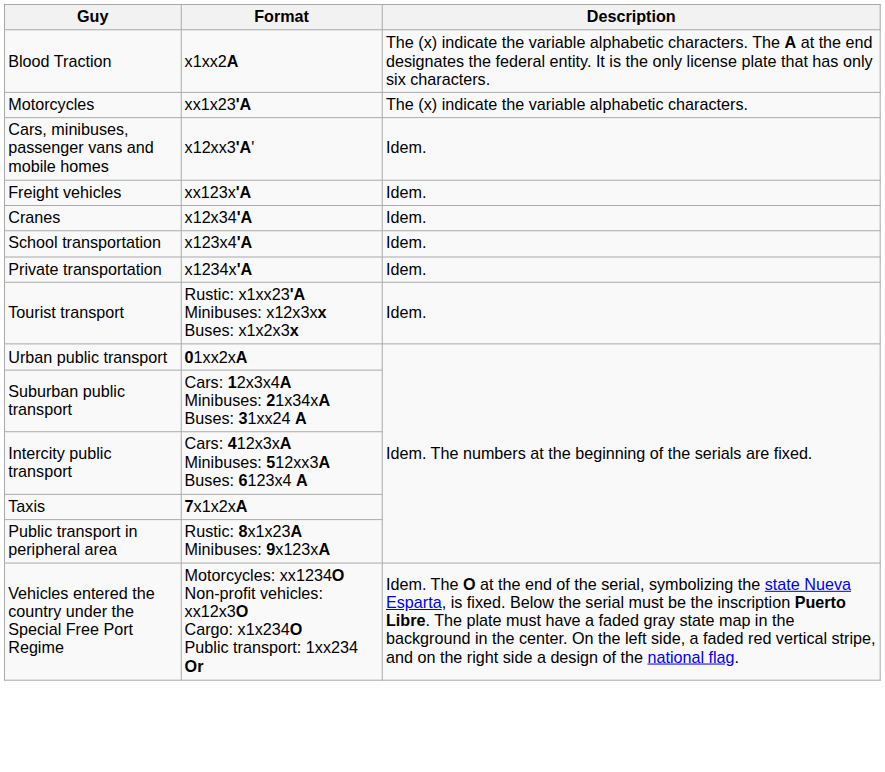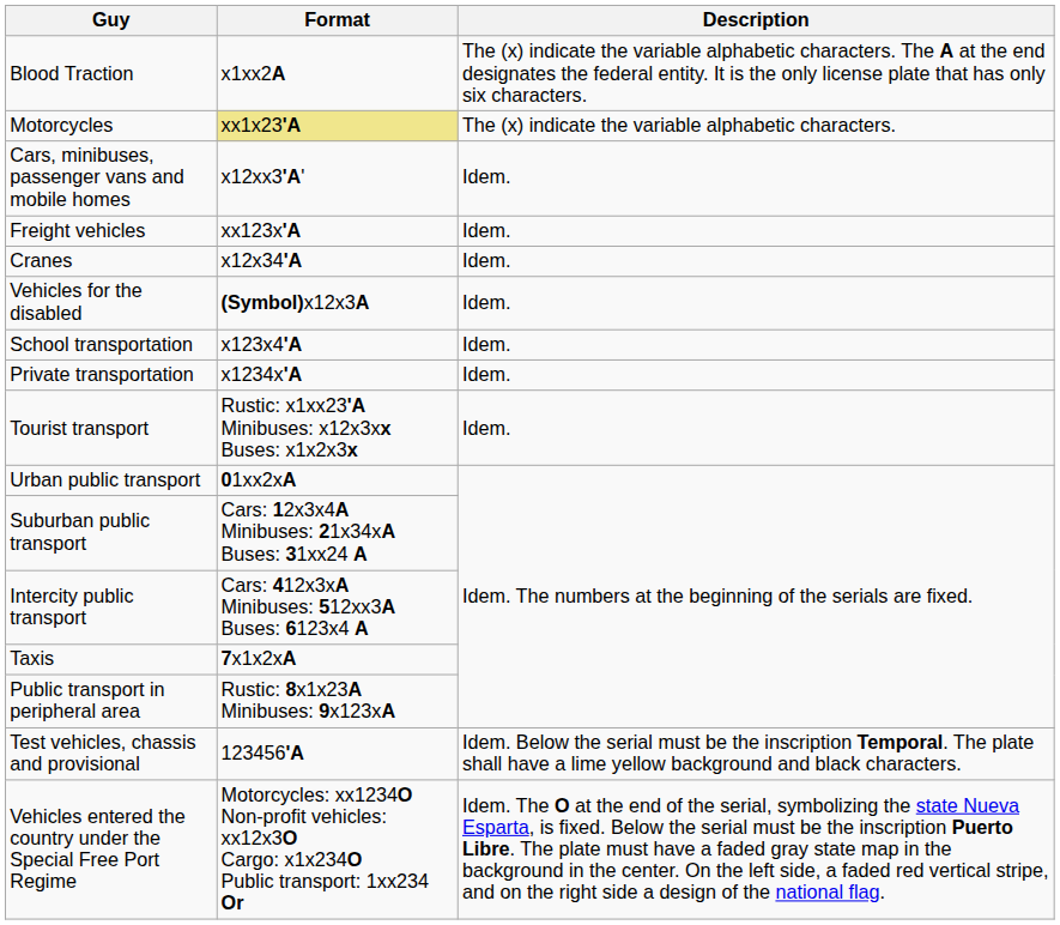 <table class="wikitable">
 <tr>
 <th>Guy</th>
 <th width=23%>Format</th>
 <th>Description</th>
 </tr>
 <tr>
 <td>Blood Traction</td>
 <td>x1xx2<strong>A</strong></td>
 <td>The (x) indicate the variable alphabetic characters. The <strong>A</strong> at the end designates the federal entity. It is the only license plate that has only six characters.</td>
 </tr>
 <tr>
 <td>Motorcycles</td>
-<td>xx1x23<strong>'A</strong></td>
+<td style="background: khaki;">xx1x23<strong>'A</strong></td>
 <td>The (x) indicate the variable alphabetic characters.</td>
 </tr>
 <tr>
 <td>Cars, minibuses, passenger vans and mobile homes</td>
 <td>x12xx3<strong>'A</strong>'</td>
 <td>Idem.</td>
 </tr>
 <tr>
 <td>Freight vehicles</td>
 <td>xx123x<strong>'A</strong></td>
 <td>Idem.</td>
 </tr>
 <tr>
 <td>Cranes</td>
 <td>x12x34<strong>'A</strong></td>
+<td>Idem.</td>
+</tr>
+<tr>
+<td>Vehicles for the disabled</td>
+<td><strong>(Symbol)</strong>x12x3<strong>A</strong></td>
 <td>Idem.</td>
 </tr>
 <tr>
 <td>School transportation</td>
 <td>x123x4<strong>'A</strong></td>
 <td>Idem.</td>
 </tr>
 <tr>
 <td>Private transportation</td>
 <td>x1234x<strong>'A</strong></td>
 <td>Idem.</td>
 </tr>
 <tr>
 <td>Tourist transport</td>
 <td>Rustic: x1xx23<strong>'A</strong><br>Minibuses: x12x3x<strong>x</strong><br>Buses: x1x2x3<strong>x</strong></td>
 <td>Idem.</td>
 </tr>
 <tr>
 <td>Urban public transport</td>
 <td><strong>0</strong>1xx2x<strong>A</strong><br></td>
 <td rowspan=5>Idem. The numbers at the beginning of the serials are fixed.</td>
 </tr>
 <tr>
 <td>Suburban public transport</td>
 <td>Cars: <strong>1</strong>2x3x4<strong>A</strong><br>Minibuses: <strong>2</strong>1x34x<strong>A</strong><br>Buses: <strong>3</strong>1xx24 <strong>A</strong></td>
 </tr>
 <tr>
 <td>Intercity public transport</td>
 <td>Cars: <strong>4</strong>12x3x<strong>A</strong><br>Minibuses: <strong>5</strong>12xx3<strong>A</strong><br>Buses: <strong>6</strong>123x4 <strong>A</strong></td>
 </tr>
 <tr>
 <td>Taxis</td>
 <td><strong>7</strong>x1x2x<strong>A</strong></td>
 </tr>
 <tr>
 <td>Public transport in peripheral area</td>
 <td>Rustic: <strong>8</strong>x1x23<strong>A</strong><br>Minibuses: <strong>9</strong>x123x<strong>A</strong></td>
 </tr>
 <tr>
+<td>Test vehicles, chassis and provisional</td>
+<td>123456<strong>'A</strong></td>
+<td>Idem. Below the serial must be the inscription <strong>Temporal</strong>. The plate shall have a lime yellow background and black characters.</td>
+</tr>
+<tr>
 <td>Vehicles entered the country under the Special Free Port Regime</td>
 <td>Motorcycles: xx1234<strong>O</strong><br>Non-profit vehicles: xx12x3<strong>O</strong> <br>Cargo: x1x234<strong>O</strong><br>Public transport: 1xx234<strong> Or </strong></td>
 <td>Idem. The <strong>O</strong> at the end of the serial, symbolizing the <a href='#'>state Nueva Esparta</a>, is fixed. Below the serial must be the inscription <strong>Puerto Libre</strong>. The plate must have a faded gray state map in the background in the center. On the left side, a faded red vertical stripe, and on the right side a design of the <a href='#'>national flag</a>.</td>
 </tr>
 </table>
